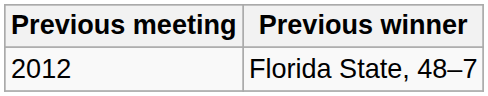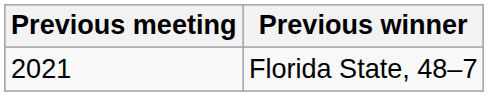 <table class="wikitable">
 <tr>
 <th>Previous meeting</th>
 <th>Previous winner</th>
 </tr>
 <tr>
-<td>2012</td>
+<td>2021</td>
 <td>Florida State, 48–7</td>
 </tr>
 </table>
